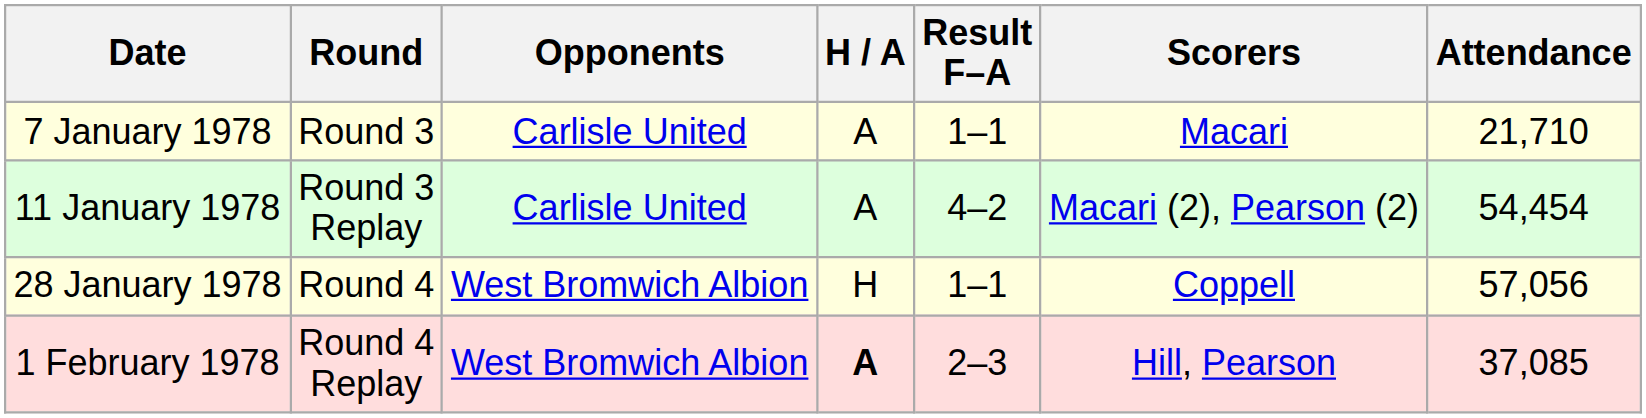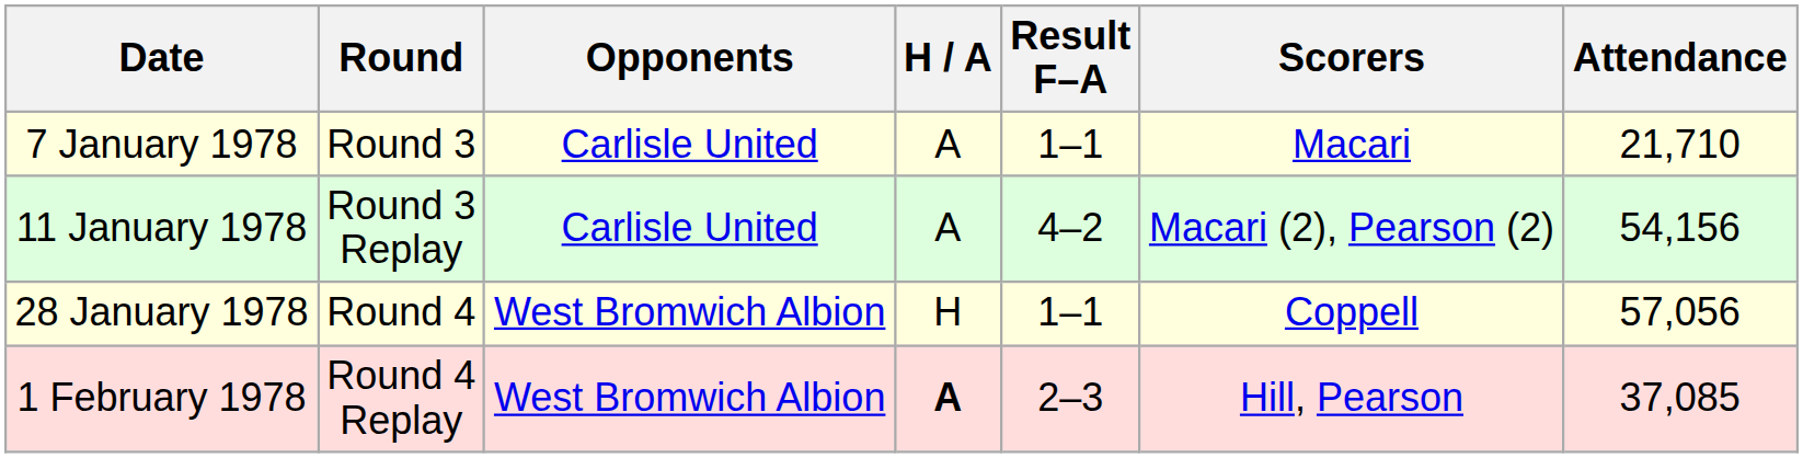 <table class="wikitable" style="text-align:center">
 <tr>
 <th>Date</th>
 <th>Round</th>
 <th>Opponents</th>
 <th>H / A</th>
 <th>Result<br>F–A</th>
 <th>Scorers</th>
 <th>Attendance</th>
 </tr>
 <tr bgcolor="#ffffdd">
 <td>7 January 1978</td>
 <td>Round 3</td>
 <td><a href='#'>Carlisle United</a></td>
 <td>A</td>
 <td>1–1</td>
 <td><a href='#'>Macari</a></td>
 <td>21,710</td>
 </tr>
 <tr bgcolor="#ddffdd">
 <td>11 January 1978</td>
 <td>Round 3<br>Replay</td>
 <td><a href='#'>Carlisle United</a></td>
 <td>A</td>
 <td>4–2</td>
 <td><a href='#'>Macari</a> (2), <a href='#'>Pearson</a> (2)</td>
-<td>54,454</td>
+<td>54,156</td>
 </tr>
 <tr bgcolor="#ffffdd">
 <td>28 January 1978</td>
 <td>Round 4</td>
 <td><a href='#'>West Bromwich Albion</a></td>
 <td>H</td>
 <td>1–1</td>
 <td><a href='#'>Coppell</a></td>
 <td>57,056</td>
 </tr>
 <tr bgcolor="#ffdddd">
 <td>1 February 1978</td>
 <td>Round 4<br>Replay</td>
 <td><a href='#'>West Bromwich Albion</a></td>
 <td><strong>A</strong></td>
 <td>2–3</td>
 <td><a href='#'>Hill</a>, <a href='#'>Pearson</a></td>
 <td>37,085</td>
 </tr>
 </table>
